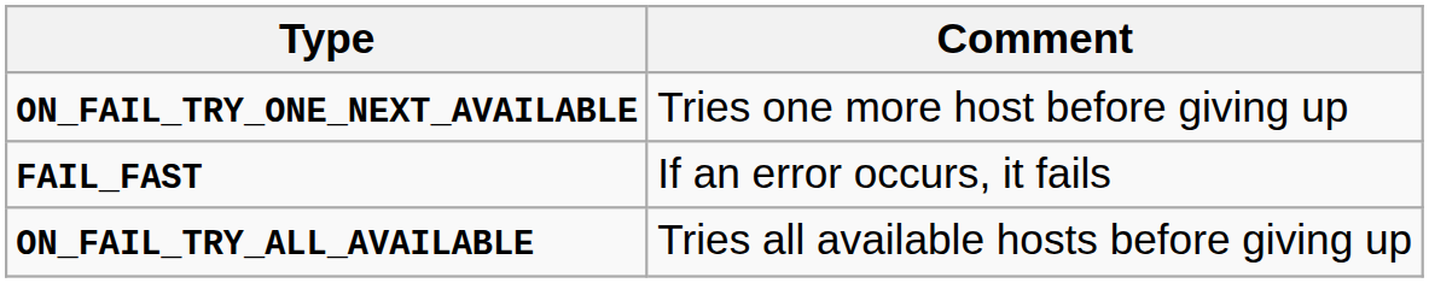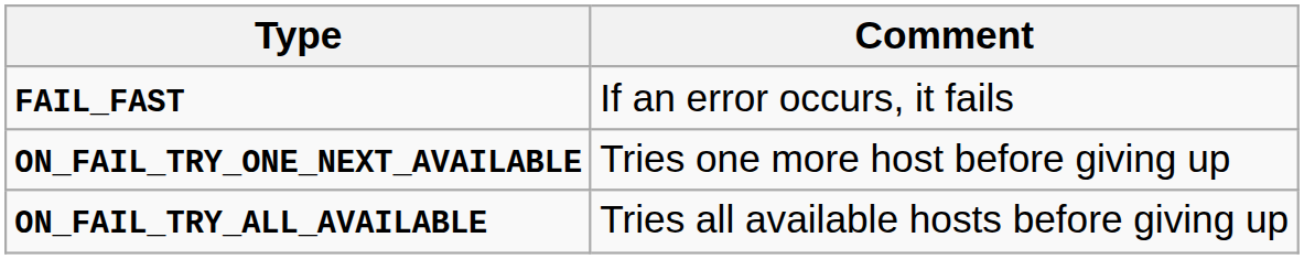 <table class="wikitable">
 <tr>
 <th>Type</th>
 <th>Comment</th>
 </tr>
 <tr>
+<td><code><strong>FAIL_FAST</strong></code></td>
+<td>If an error occurs, it fails</td>
+</tr>
+<tr>
 <td><code><strong>ON_FAIL_TRY_ONE_NEXT_AVAILABLE</strong></code></td>
 <td>Tries one more host before giving up</td>
-</tr>
-<tr>
-<td><code><strong>FAIL_FAST</strong></code></td>
-<td>If an error occurs, it fails</td>
 </tr>
 <tr>
 <td><code><strong>ON_FAIL_TRY_ALL_AVAILABLE</strong></code></td>
 <td>Tries all available hosts before giving up</td>
 </tr>
 </table>
